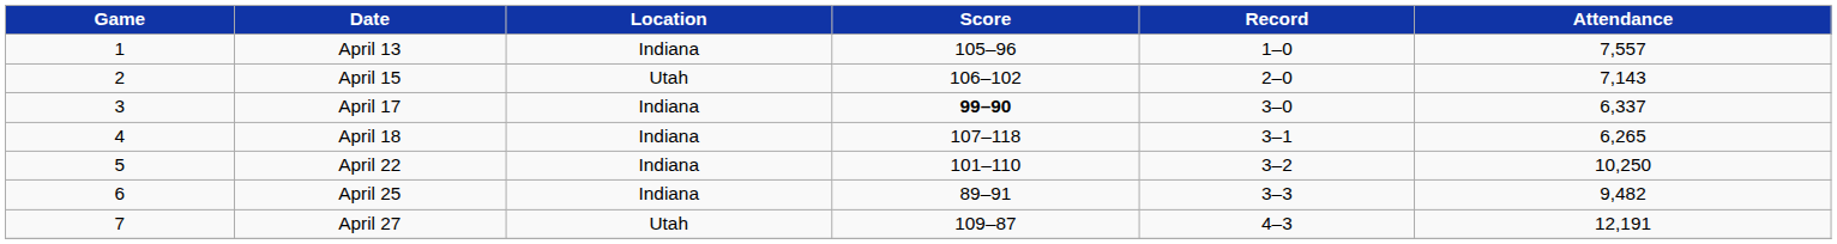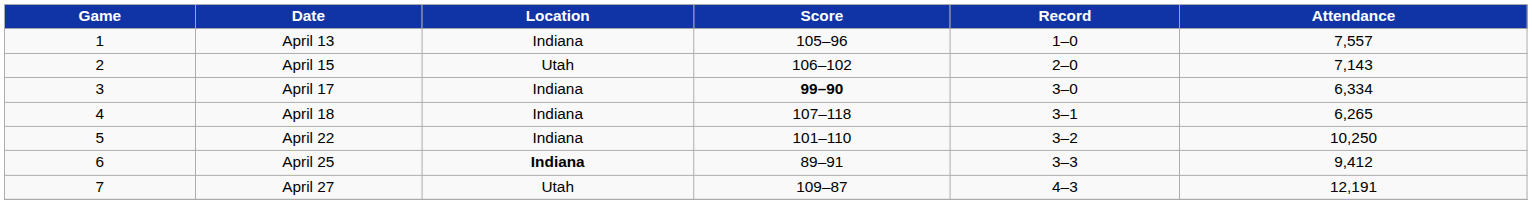 <table class="wikitable" width="80%">
 <tr align="center"  style="background:#1034A6;color:#FFFFFF;">
 <td><strong>Game</strong></td>
 <td><strong>Date</strong></td>
 <td><strong>Location</strong></td>
 <td><strong>Score</strong></td>
 <td><strong>Record</strong></td>
 <td><strong>Attendance</strong></td>
 </tr>
 <tr align="center" bgcolor="">
 <td>1</td>
 <td>April 13</td>
 <td>Indiana</td>
 <td>105–96</td>
 <td>1–0</td>
 <td>7,557</td>
 </tr>
 <tr align="center" bgcolor="">
 <td>2</td>
 <td>April 15</td>
 <td>Utah</td>
 <td>106–102</td>
 <td>2–0</td>
 <td>7,143</td>
 </tr>
 <tr align="center" bgcolor="">
 <td>3</td>
 <td>April 17</td>
 <td>Indiana</td>
 <td><strong>99–90</strong></td>
 <td>3–0</td>
-<td>6,337</td>
+<td>6,334</td>
 </tr>
 <tr align="center" bgcolor="">
 <td>4</td>
 <td>April 18</td>
 <td>Indiana</td>
 <td>107–118</td>
 <td>3–1</td>
 <td>6,265</td>
 </tr>
 <tr align="center" bgcolor="">
 <td>5</td>
 <td>April 22</td>
 <td>Indiana</td>
 <td>101–110</td>
 <td>3–2</td>
 <td>10,250</td>
 </tr>
 <tr align="center" bgcolor="">
 <td>6</td>
 <td>April 25</td>
-<td>Indiana</td>
+<td><strong>Indiana</strong></td>
 <td>89–91</td>
 <td>3–3</td>
-<td>9,482</td>
+<td>9,412</td>
 </tr>
 <tr align="center" bgcolor="">
 <td>7</td>
 <td>April 27</td>
 <td>Utah</td>
 <td>109–87</td>
 <td>4–3</td>
 <td>12,191</td>
 </tr>
 <tr align="center" bgcolor="">
 </tr>
 </table>
